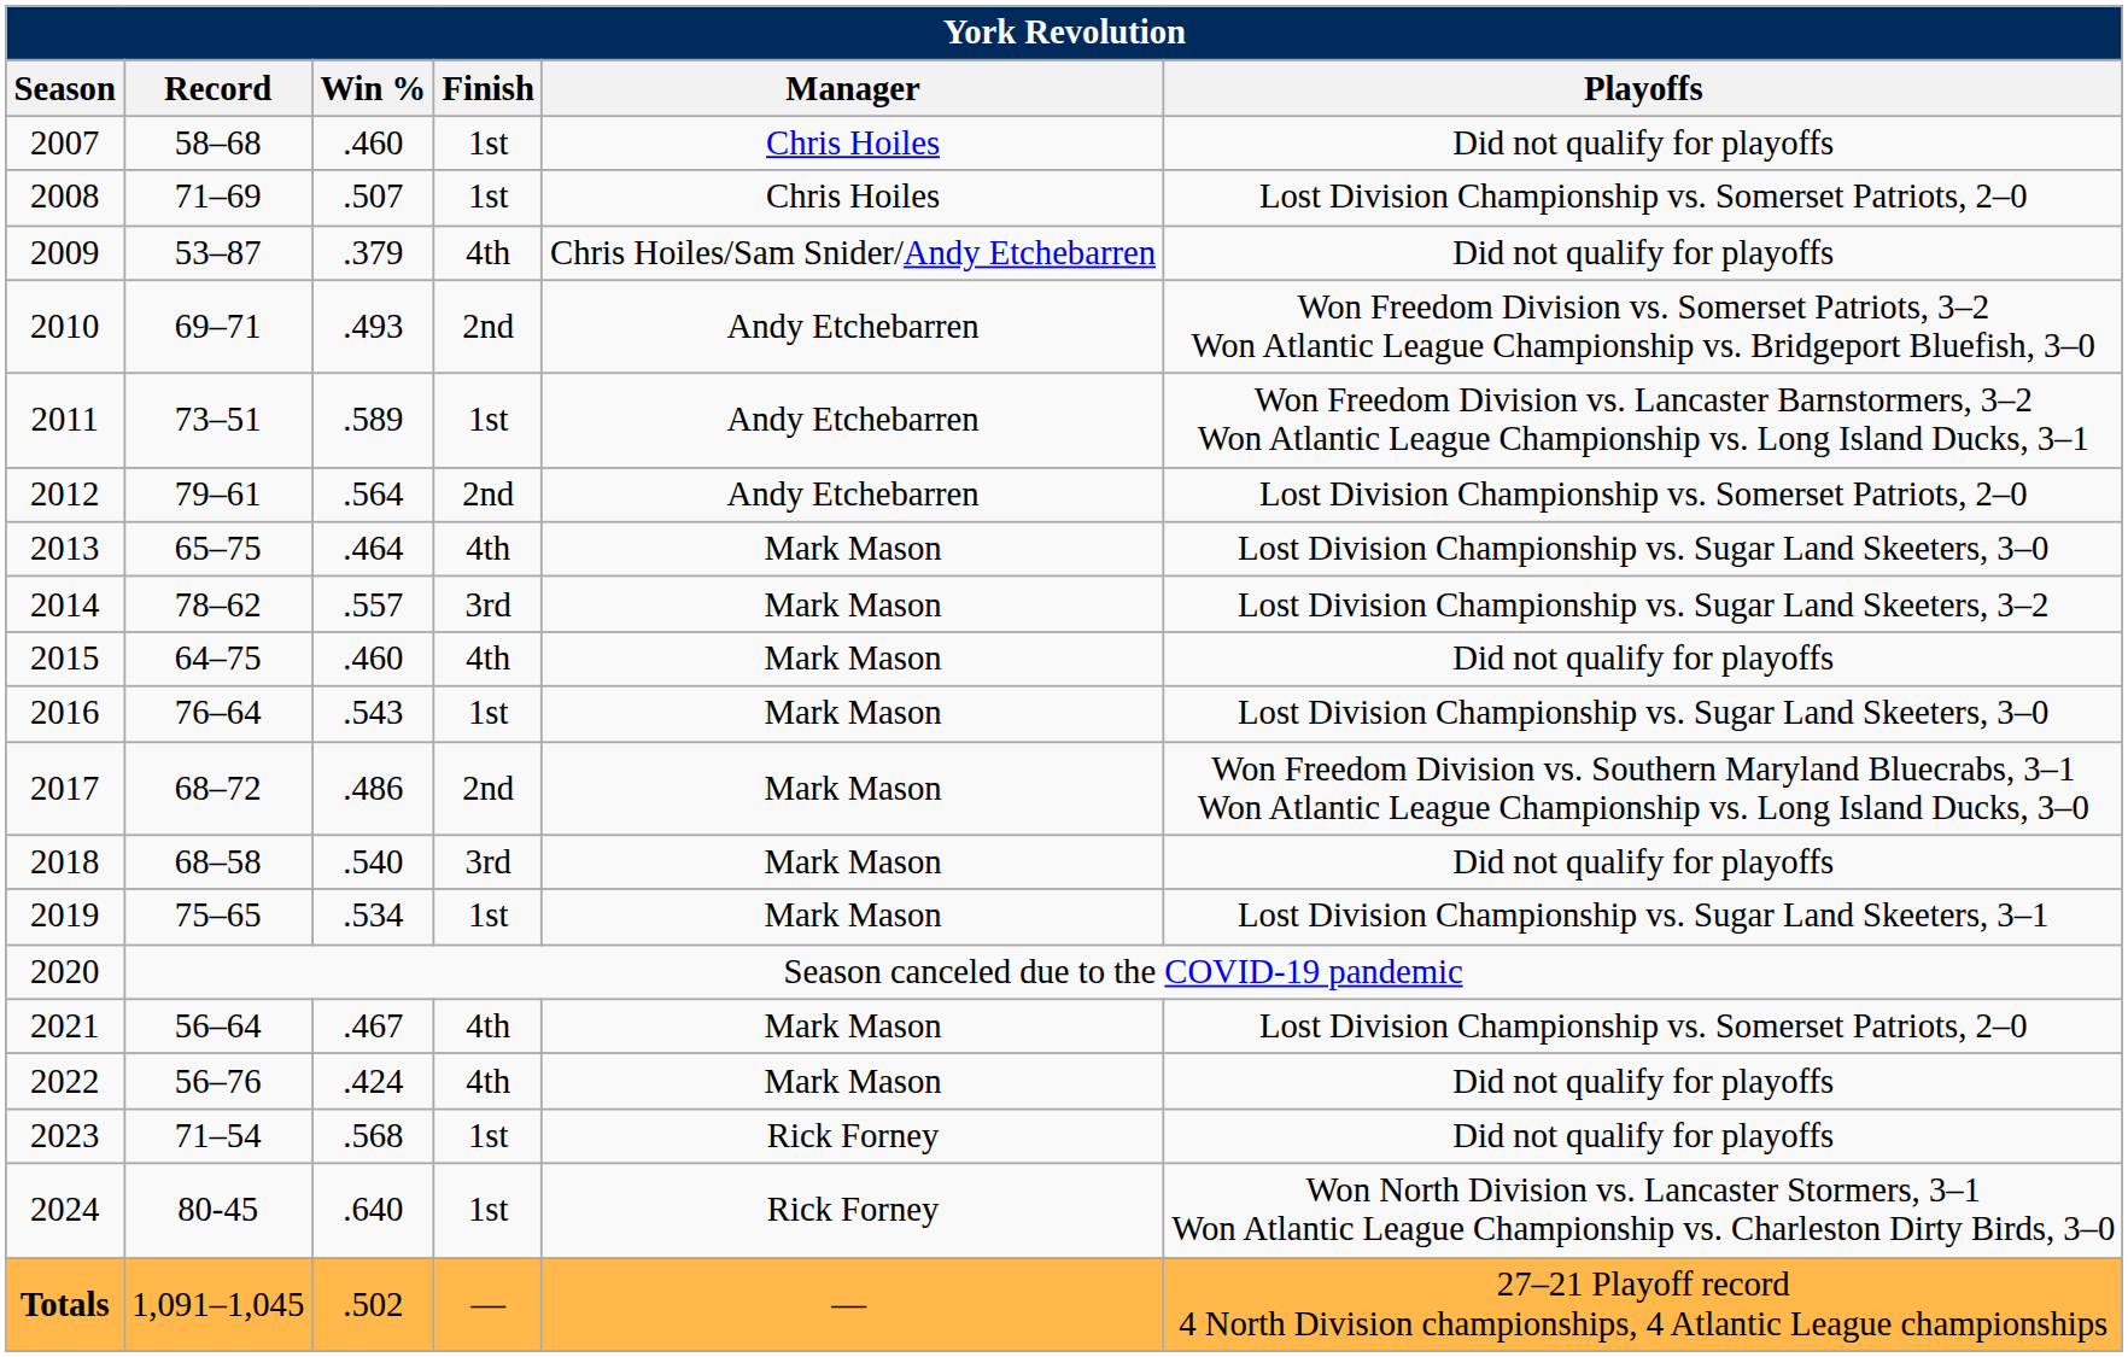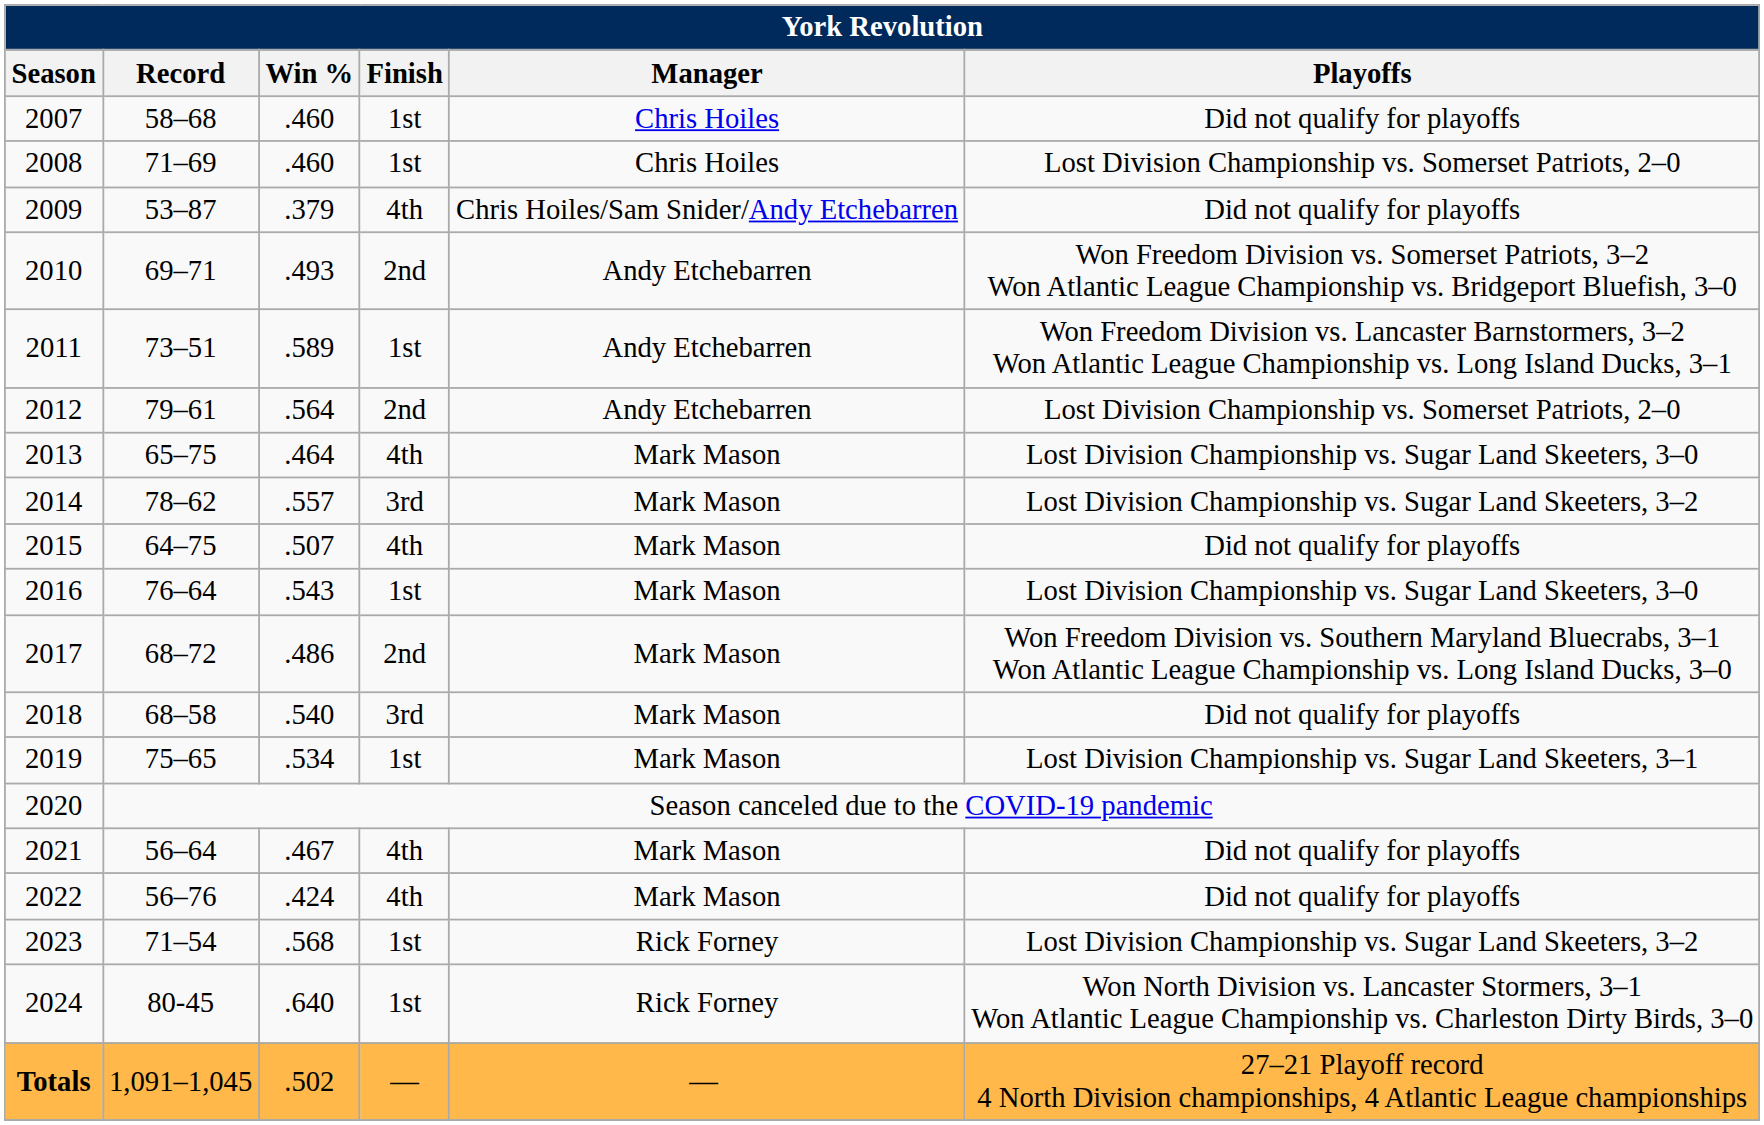 <table class="wikitable">
 <tr>
 <th colspan="6" style="background:#002A5C;color: white">York Revolution</th>
 </tr>
 <tr>
 <th>Season</th>
 <th>Record</th>
 <th>Win %</th>
 <th>Finish</th>
 <th>Manager</th>
 <th>Playoffs</th>
 </tr>
 <tr align="center">
 <td>2007</td>
 <td>58–68</td>
 <td>.460</td>
 <td>1st</td>
 <td><a href='#'>Chris Hoiles</a></td>
 <td>Did not qualify for playoffs</td>
 </tr>
 <tr align="center">
 <td>2008</td>
 <td>71–69</td>
-<td>.507</td>
+<td>.460</td>
 <td>1st</td>
 <td>Chris Hoiles</td>
 <td>Lost Division Championship vs. Somerset Patriots, 2–0</td>
 </tr>
 <tr align="center">
 <td>2009</td>
 <td>53–87</td>
 <td>.379</td>
 <td>4th</td>
 <td>Chris Hoiles/Sam Snider/<a href='#'>Andy Etchebarren</a></td>
 <td>Did not qualify for playoffs</td>
 </tr>
 <tr align="center">
 <td>2010</td>
 <td>69–71</td>
 <td>.493</td>
 <td>2nd</td>
 <td>Andy Etchebarren</td>
 <td>Won Freedom Division vs. Somerset Patriots, 3–2<br> Won Atlantic League Championship vs. Bridgeport Bluefish, 3–0</td>
 </tr>
 <tr align="center">
 <td>2011</td>
 <td>73–51</td>
 <td>.589</td>
 <td>1st</td>
 <td>Andy Etchebarren</td>
 <td>Won Freedom Division vs. Lancaster Barnstormers, 3–2<br> Won Atlantic League Championship vs. Long Island Ducks, 3–1</td>
 </tr>
 <tr align="center">
 <td>2012</td>
 <td>79–61</td>
 <td>.564</td>
 <td>2nd</td>
 <td>Andy Etchebarren</td>
 <td>Lost Division Championship vs. Somerset Patriots, 2–0</td>
 </tr>
 <tr align="center">
 <td>2013</td>
 <td>65–75</td>
 <td>.464</td>
 <td>4th</td>
 <td>Mark Mason</td>
 <td>Lost Division Championship vs. Sugar Land Skeeters, 3–0</td>
 </tr>
 <tr align="center">
 <td>2014</td>
 <td>78–62</td>
 <td>.557</td>
 <td>3rd</td>
 <td>Mark Mason</td>
 <td>Lost Division Championship vs. Sugar Land Skeeters, 3–2</td>
 </tr>
 <tr align="center">
 <td>2015</td>
 <td>64–75</td>
-<td>.460</td>
+<td>.507</td>
 <td>4th</td>
 <td>Mark Mason</td>
 <td>Did not qualify for playoffs</td>
 </tr>
 <tr align="center">
 <td>2016</td>
 <td>76–64</td>
 <td>.543</td>
 <td>1st</td>
 <td>Mark Mason</td>
 <td>Lost Division Championship vs. Sugar Land Skeeters, 3–0</td>
 </tr>
 <tr align="center">
 <td>2017</td>
 <td>68–72</td>
 <td>.486</td>
 <td>2nd</td>
 <td>Mark Mason</td>
 <td>Won Freedom Division vs. Southern Maryland Bluecrabs, 3–1<br> Won Atlantic League Championship vs. Long Island Ducks, 3–0</td>
 </tr>
 <tr align="center">
 <td>2018</td>
 <td>68–58</td>
 <td>.540</td>
 <td>3rd</td>
 <td>Mark Mason</td>
 <td>Did not qualify for playoffs</td>
 </tr>
 <tr align="center">
 <td>2019</td>
 <td>75–65</td>
 <td>.534</td>
 <td>1st</td>
 <td>Mark Mason</td>
 <td>Lost Division Championship vs. Sugar Land Skeeters, 3–1</td>
 </tr>
 <tr align="center">
 <td>2020</td>
 <td colspan="5">Season canceled due to the <a href='#'>COVID-19 pandemic</a></td>
 </tr>
 <tr align="center">
 <td>2021</td>
 <td>56–64</td>
 <td>.467</td>
 <td>4th</td>
 <td>Mark Mason</td>
-<td>Lost Division Championship vs. Somerset Patriots, 2–0</td>
+<td>Did not qualify for playoffs</td>
 </tr>
 <tr align="center">
 <td>2022</td>
 <td>56–76</td>
 <td>.424</td>
 <td>4th</td>
 <td>Mark Mason</td>
 <td>Did not qualify for playoffs</td>
 </tr>
 <tr align="center">
 <td>2023</td>
 <td>71–54</td>
 <td>.568</td>
 <td>1st</td>
 <td>Rick Forney</td>
-<td>Did not qualify for playoffs</td>
+<td>Lost Division Championship vs. Sugar Land Skeeters, 3–2</td>
 </tr>
 <tr align="center">
 <td>2024</td>
 <td>80-45</td>
 <td>.640</td>
 <td>1st</td>
 <td>Rick Forney</td>
 <td>Won North Division vs. Lancaster Stormers, 3–1<br> Won Atlantic League Championship vs. Charleston Dirty Birds, 3–0</td>
 </tr>
 <tr align="center">
 <td bgcolor="#ffb849"><strong>Totals</strong></td>
 <td bgcolor="#ffb849">1,091–1,045</td>
 <td bgcolor="#ffb849">.502</td>
 <td bgcolor="#ffb849">—</td>
 <td bgcolor="#ffb849">— </td>
 <td bgcolor="#ffb849">27–21 Playoff record<br>4 North Division championships, 4 Atlantic League championships</td>
 </tr>
 <tr>
 </tr>
 </table>
